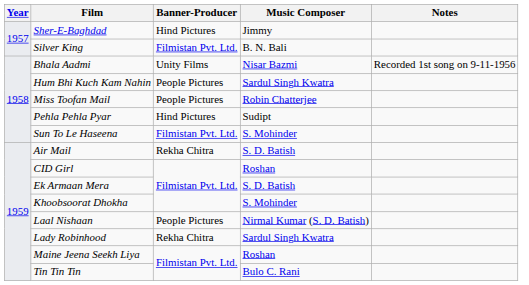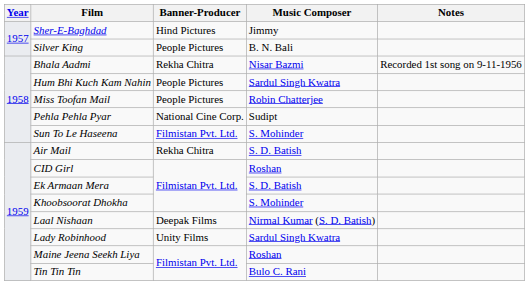 <table class="wikitable sortable">
 <tr>
 <th><a href='#'>Year</a></th>
 <th>Film</th>
 <th>Banner-Producer</th>
 <th>Music Composer</th>
 <th>Notes</th>
 </tr>
 <tr>
 <td rowspan="2" style="background:#EAECF0; color:black;"><a href='#'>1957</a></td>
 <td><em><a href='#'>Sher-E-Baghdad</a></em></td>
 <td>Hind Pictures</td>
 <td>Jimmy</td>
 <td></td>
 </tr>
 <tr>
 <td><em>Silver King</em></td>
-<td><a href='#'>Filmistan Pvt. Ltd.</a></td>
+<td>People Pictures</td>
 <td>B. N. Bali</td>
 <td></td>
 </tr>
 <tr>
 <td rowspan="5" style="background:#EAECF0; color:black;"><a href='#'>1958</a></td>
 <td><em>Bhala Aadmi</em></td>
-<td>Unity Films</td>
+<td>Rekha Chitra</td>
 <td><a href='#'>Nisar Bazmi</a></td>
 <td>Recorded 1st song on 9-11-1956</td>
 </tr>
 <tr>
 <td><em>Hum Bhi Kuch Kam Nahin</em></td>
 <td>People Pictures</td>
 <td><a href='#'>Sardul Singh Kwatra</a></td>
 <td></td>
 </tr>
 <tr>
 <td><em>Miss Toofan Mail</em></td>
 <td>People Pictures</td>
 <td><a href='#'>Robin Chatterjee</a></td>
 <td></td>
 </tr>
 <tr>
 <td><em>Pehla Pehla Pyar</em></td>
-<td>Hind Pictures</td>
+<td>National Cine Corp.</td>
 <td>Sudipt</td>
 <td></td>
 </tr>
 <tr>
 <td><em>Sun To Le Haseena</em></td>
 <td><a href='#'>Filmistan Pvt. Ltd.</a></td>
 <td><a href='#'>S. Mohinder</a></td>
 <td></td>
 </tr>
 <tr>
 <td rowspan="8" style="background:#EAECF0; color:black;"><a href='#'>1959</a></td>
 <td><em>Air Mail</em></td>
 <td>Rekha Chitra</td>
 <td><a href='#'>S. D. Batish</a></td>
 <td></td>
 </tr>
 <tr>
 <td><em>CID Girl</em></td>
 <td rowspan="3"><a href='#'>Filmistan Pvt. Ltd.</a></td>
 <td><a href='#'>Roshan</a></td>
 <td></td>
 </tr>
 <tr>
 <td><em>Ek Armaan Mera</em></td>
 <td><a href='#'>S. D. Batish</a></td>
 <td></td>
 </tr>
 <tr>
 <td><em>Khoobsoorat Dhokha</em></td>
 <td><a href='#'>S. Mohinder</a></td>
 <td></td>
 </tr>
 <tr>
 <td><em>Laal Nishaan</em></td>
-<td>People Pictures</td>
+<td>Deepak Films</td>
 <td><a href='#'>Nirmal Kumar</a> (<a href='#'>S. D. Batish</a>)</td>
 <td></td>
 </tr>
 <tr>
 <td><em>Lady Robinhood</em></td>
-<td>Rekha Chitra</td>
+<td>Unity Films</td>
 <td><a href='#'>Sardul Singh Kwatra</a></td>
 <td></td>
 </tr>
 <tr>
 <td><em>Maine Jeena Seekh Liya</em></td>
 <td rowspan="2"><a href='#'>Filmistan Pvt. Ltd.</a></td>
 <td><a href='#'>Roshan</a></td>
 <td></td>
 </tr>
 <tr>
 <td><em>Tin Tin Tin</em></td>
 <td><a href='#'>Bulo C. Rani</a></td>
 <td></td>
 </tr>
 </table>
